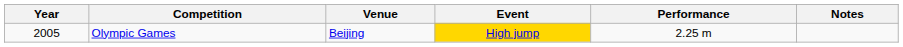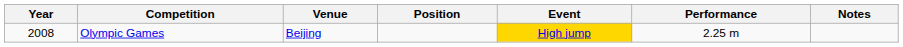 <table class="wikitable" width=55% style="font-size:90%; text-align:center;">
 <tr>
 <th>Year</th>
 <th>Competition</th>
 <th>Venue</th>
+<th>Position</th>
 <th>Event</th>
 <th>Performance</th>
 <th>Notes</th>
 </tr>
 <tr>
-<td>2005</td>
+<td>2008</td>
 <td align=left><a href='#'>Olympic Games</a></td>
 <td align=left> <a href='#'>Beijing</a></td>
+<td></td>
 <td style="background: gold;"><a href='#'>High jump</a></td>
 <td>2.25 m</td>
 <td></td>
 </tr>
 </table>
